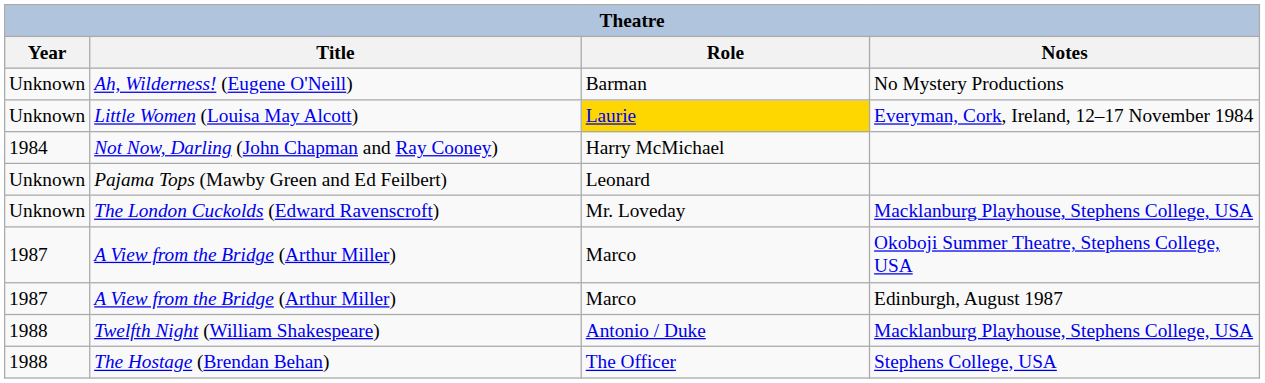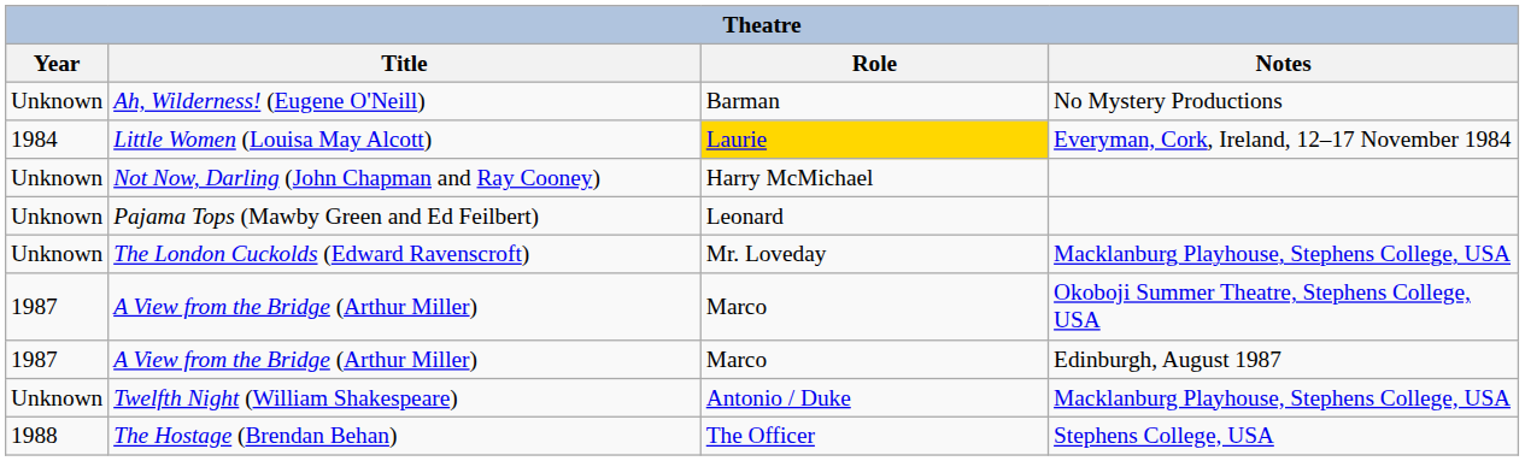 <table class="wikitable" style="font-size:95%;">
 <tr bgcolor="#CCCCCC" align="center">
 <th colspan="4" style="background: LightSteelBlue;">Theatre</th>
 </tr>
 <tr style="background:#ccc; text-align:center;">
 <th scope="col" width="7px">Year</th>
 <th scope="col" width="380px">Title</th>
 <th scope="col" width="220px">Role</th>
 <th scope="col" width="300px">Notes</th>
 </tr>
 <tr>
 <td>Unknown</td>
 <td><em><a href='#'>Ah, Wilderness!</a></em> (<a href='#'>Eugene O'Neill</a>)</td>
 <td>Barman </td>
 <td>No Mystery Productions</td>
 </tr>
 <tr>
-<td>Unknown</td>
+<td>1984</td>
 <td><em><a href='#'>Little Women</a></em> (<a href='#'>Louisa May Alcott</a>)</td>
 <td style="background: gold;"><a href='#'>Laurie</a></td>
 <td><a href='#'>Everyman, Cork</a>, Ireland, 12–17 November 1984</td>
 </tr>
 <tr>
-<td>1984</td>
+<td>Unknown</td>
 <td><em> <a href='#'>Not Now, Darling</a></em> (<a href='#'>John Chapman</a> and <a href='#'>Ray Cooney</a>)</td>
 <td>Harry McMichael </td>
 <td></td>
 </tr>
 <tr>
 <td>Unknown</td>
 <td><em> Pajama Tops</em> (Mawby Green and Ed Feilbert)</td>
 <td>Leonard </td>
 <td></td>
 </tr>
 <tr>
 <td>Unknown</td>
 <td><em><a href='#'>The London Cuckolds</a></em> (<a href='#'>Edward Ravenscroft</a>)</td>
 <td>Mr. Loveday </td>
 <td><a href='#'>Macklanburg Playhouse, Stephens College, USA</a></td>
 </tr>
 <tr>
 <td>1987</td>
 <td><em><a href='#'>A View from the Bridge</a></em> (<a href='#'>Arthur Miller</a>)</td>
 <td>Marco </td>
 <td><a href='#'>Okoboji Summer Theatre, Stephens College, USA</a></td>
 </tr>
 <tr>
 <td>1987</td>
 <td><em><a href='#'>A View from the Bridge</a></em> (<a href='#'>Arthur Miller</a>)</td>
 <td>Marco </td>
 <td>Edinburgh, August 1987</td>
 </tr>
 <tr>
-<td>1988</td>
+<td>Unknown</td>
 <td><em><a href='#'>Twelfth Night</a></em> (<a href='#'>William Shakespeare</a>)</td>
 <td><a href='#'>Antonio / Duke</a></td>
 <td><a href='#'>Macklanburg Playhouse, Stephens College, USA</a></td>
 </tr>
 <tr>
 <td>1988</td>
 <td><em><a href='#'>The Hostage</a></em> (<a href='#'>Brendan Behan</a>)</td>
 <td><a href='#'>The Officer</a></td>
 <td><a href='#'>Stephens College, USA</a></td>
 </tr>
 </table>
